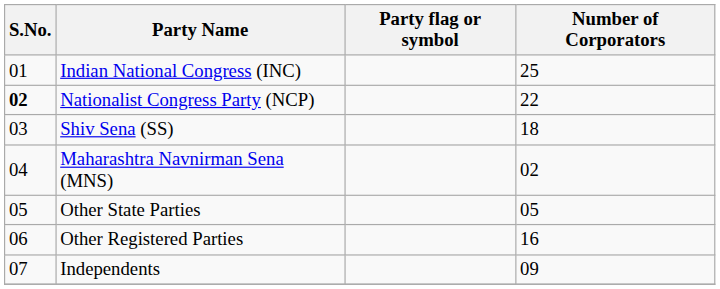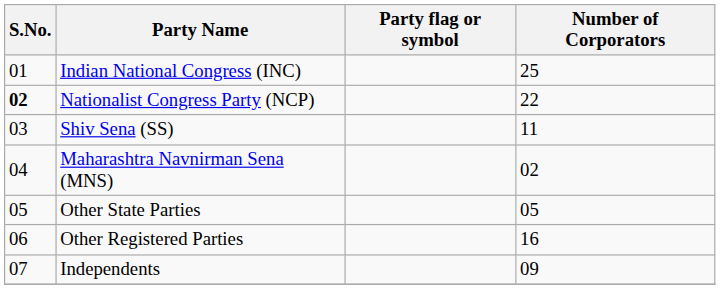 <table class="sortable wikitable">
 <tr>
 <th>S.No.</th>
 <th>Party Name</th>
 <th>Party flag or symbol</th>
 <th>Number of Corporators</th>
 </tr>
 <tr>
 <td>01</td>
 <td><a href='#'>Indian National Congress</a> (INC)</td>
 <td></td>
 <td>25</td>
 </tr>
 <tr>
 <td><strong>02</strong></td>
 <td><a href='#'>Nationalist Congress Party</a> (NCP)</td>
 <td></td>
 <td>22</td>
 </tr>
 <tr>
 <td>03</td>
 <td><a href='#'>Shiv Sena</a> (SS)</td>
 <td></td>
-<td>18</td>
+<td>11</td>
 </tr>
 <tr>
 <td>04</td>
 <td><a href='#'>Maharashtra Navnirman Sena</a> (MNS)</td>
 <td></td>
 <td>02</td>
 </tr>
 <tr>
 <td>05</td>
 <td>Other State Parties</td>
 <td></td>
 <td>05</td>
 </tr>
 <tr>
 <td>06</td>
 <td>Other Registered Parties</td>
 <td></td>
 <td>16</td>
 </tr>
 <tr>
 <td>07</td>
 <td>Independents</td>
 <td></td>
 <td>09</td>
 </tr>
 <tr>
 </tr>
 </table>
